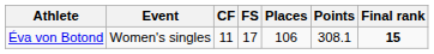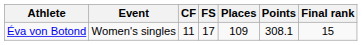 <table class="wikitable" border="1" style="font-size:90%">
 <tr>
 <th>Athlete</th>
 <th>Event</th>
 <th>CF</th>
 <th>FS</th>
 <th>Places</th>
 <th>Points</th>
 <th>Final rank</th>
 </tr>
 <tr align=center>
 <td align=left><a href='#'>Éva von Botond</a></td>
 <td>Women's singles</td>
 <td>11</td>
 <td>17</td>
-<td>106</td>
+<td>109</td>
 <td>308.1</td>
-<td><strong>15</strong></td>
+<td>15</td>
 </tr>
 </table>
